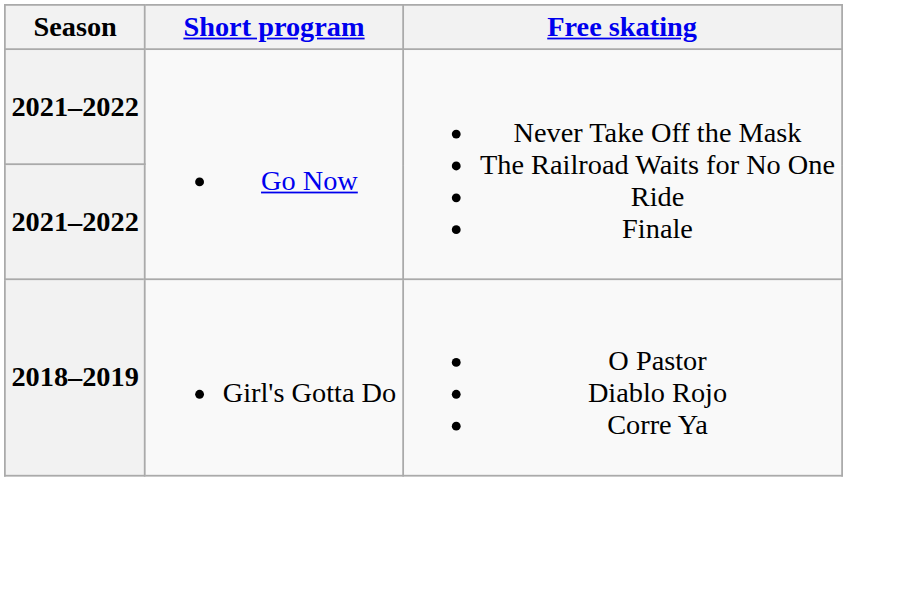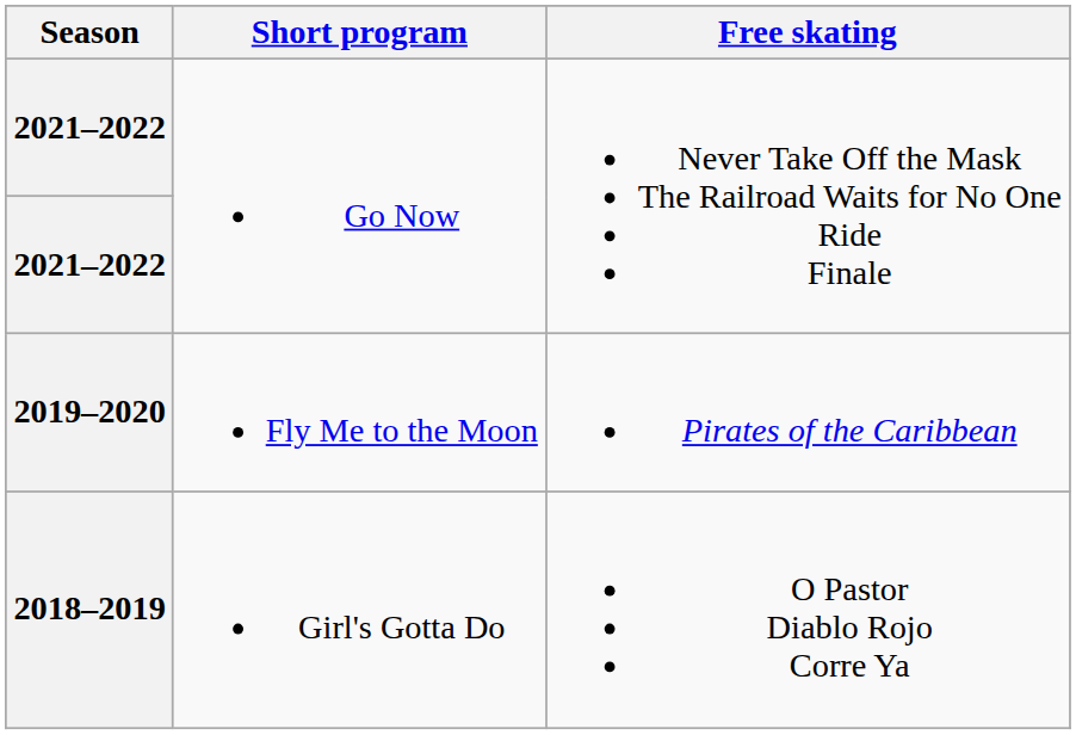 <table class=wikitable style=text-align:center>
 <tr>
 <th>Season</th>
 <th><a href='#'>Short program</a></th>
 <th><a href='#'>Free skating</a></th>
 </tr>
 <tr>
 <th>2021–2022<br></th>
 <td rowspan=2><br><ul><li><a href='#'>Go Now</a><br></li></ul></td>
 <td rowspan=2><br><ul><li>Never Take Off the Mask</li><li>The Railroad Waits for No One</li><li>Ride</li><li>Finale<br></li></ul></td>
 </tr>
 <tr>
 <th>2021–2022<br></th>
 </tr>
 <tr>
+<th>2019–2020<br></th>
+<td><br><ul><li><a href='#'>Fly Me to the Moon</a><br></li></ul></td>
+<td><br><ul><li><em><a href='#'>Pirates of the Caribbean</a></em><br></li></ul></td>
+</tr>
+<tr>
 <th>2018–2019<br></th>
 <td><br><ul><li>Girl's Gotta Do<br></li></ul></td>
 <td><br><ul><li>O Pastor</li><li>Diablo Rojo</li><li>Corre Ya<br></li></ul></td>
 </tr>
 </table>
